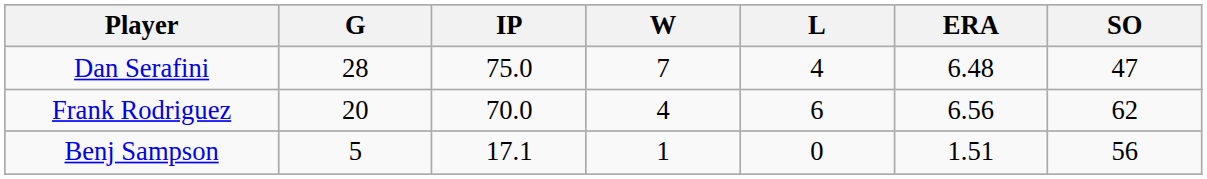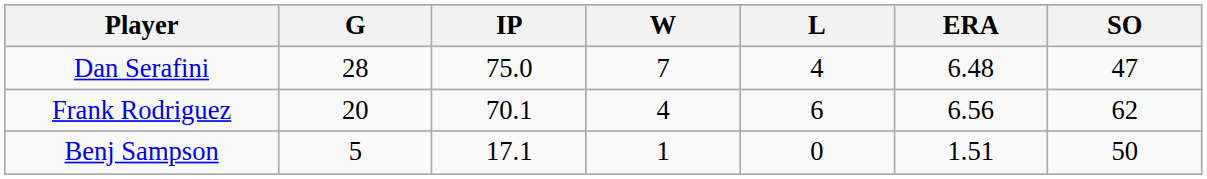 <table class="wikitable sortable">
 <tr>
 <th bgcolor="#DDDDFF" width="16%">Player</th>
 <th bgcolor="#DDDDFF" width="9%">G</th>
 <th bgcolor="#DDDDFF" width="9%">IP</th>
 <th bgcolor="#DDDDFF" width="9%">W</th>
 <th bgcolor="#DDDDFF" width="9%">L</th>
 <th bgcolor="#DDDDFF" width="9%">ERA</th>
 <th bgcolor="#DDDDFF" width="9%">SO</th>
 </tr>
 <tr align="center">
 <td><a href='#'>Dan Serafini</a></td>
 <td>28</td>
 <td>75.0</td>
 <td>7</td>
 <td>4</td>
 <td>6.48</td>
 <td>47</td>
 </tr>
 <tr align=center>
 <td><a href='#'>Frank Rodriguez</a></td>
 <td>20</td>
-<td>70.0</td>
+<td>70.1</td>
 <td>4</td>
 <td>6</td>
 <td>6.56</td>
 <td>62</td>
 </tr>
 <tr align=center>
 <td><a href='#'>Benj Sampson</a></td>
 <td>5</td>
 <td>17.1</td>
 <td>1</td>
 <td>0</td>
 <td>1.51</td>
-<td>56</td>
+<td>50</td>
 </tr>
 </table>
